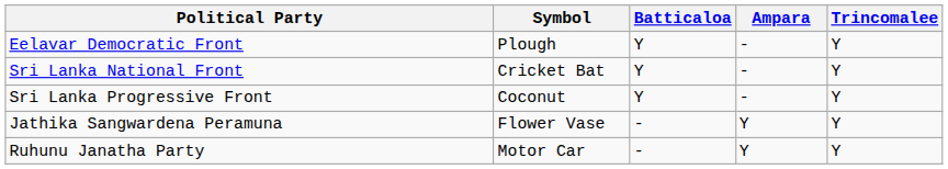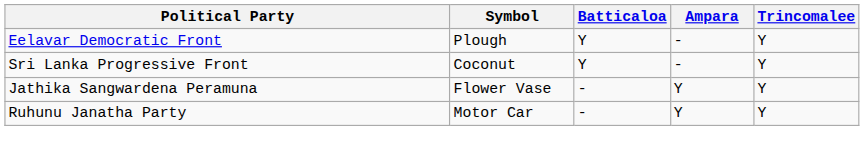 <table class="wikitable" style="width:750px; margin: 1em auto 1em auto">
 <tr>
 <th width="55%">Political Party</th>
 <th width="15%">Symbol</th>
 <th width="10%"><a href='#'>Batticaloa</a></th>
 <th width="10%"><a href='#'>Ampara</a></th>
 <th width="10%"><a href='#'>Trincomalee</a></th>
 </tr>
 <tr>
 <td><a href='#'>Eelavar Democratic Front</a></td>
 <td>Plough</td>
-<td>Y</td>
-<td>-</td>
-<td>Y</td>
-</tr>
-<tr>
-<td><a href='#'>Sri Lanka National Front</a></td>
-<td>Cricket Bat</td>
 <td>Y</td>
 <td>-</td>
 <td>Y</td>
 </tr>
 <tr>
 <td>Sri Lanka Progressive Front</td>
 <td>Coconut</td>
 <td>Y</td>
 <td>-</td>
 <td>Y</td>
 </tr>
 <tr>
 <td>Jathika Sangwardena Peramuna</td>
 <td>Flower Vase</td>
 <td>-</td>
 <td>Y</td>
 <td>Y</td>
 </tr>
 <tr>
 <td>Ruhunu Janatha Party</td>
 <td>Motor Car</td>
 <td>-</td>
 <td>Y</td>
 <td>Y</td>
 </tr>
 </table>
